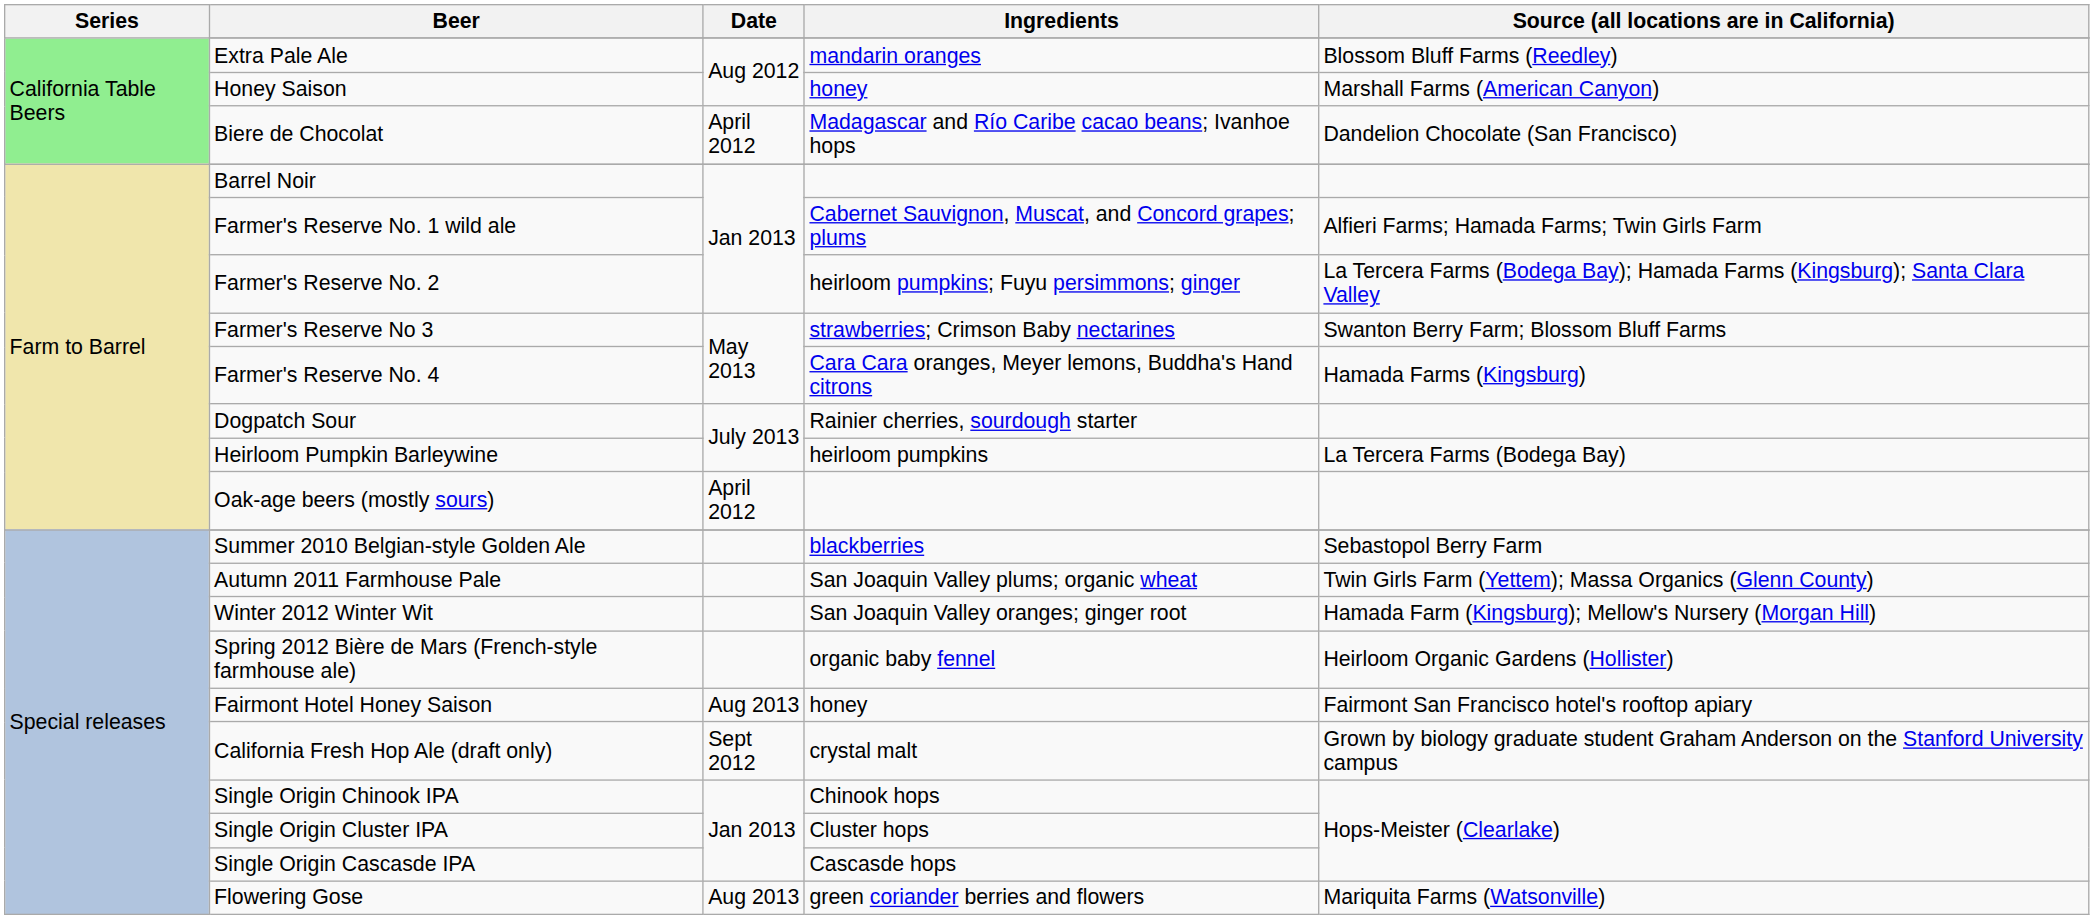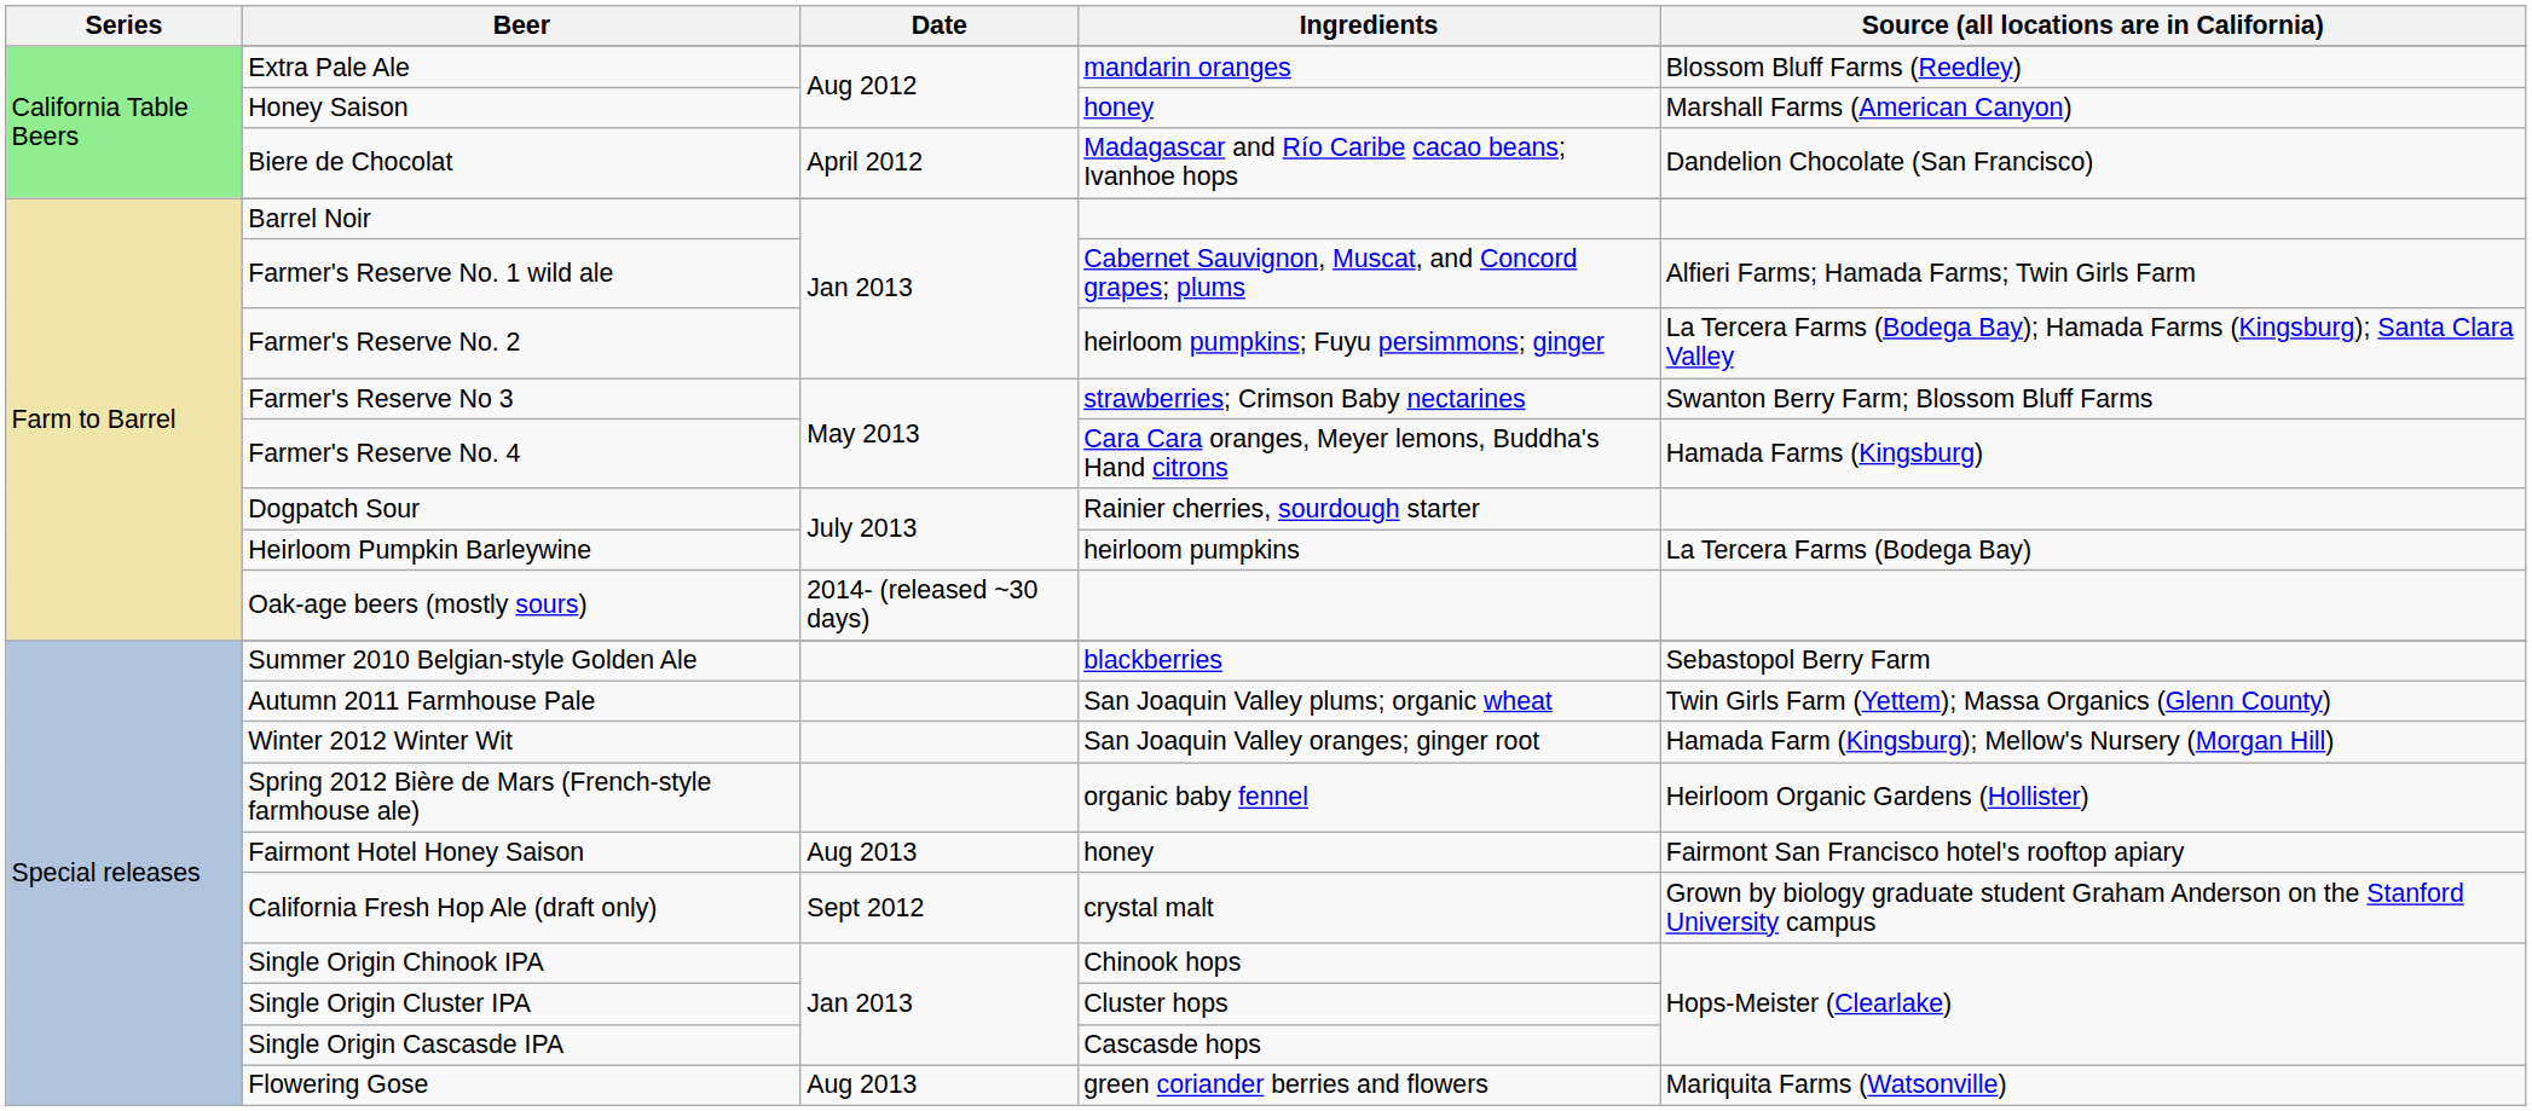 <table class="wikitable">
 <tr>
 <th>Series</th>
 <th>Beer</th>
 <th>Date</th>
 <th>Ingredients</th>
 <th>Source (all locations are in California)</th>
 </tr>
 <tr style="background:#90ee90">
 <td rowspan="4">California Table Beers</td>
 </tr>
 <tr>
 <td>Extra Pale Ale</td>
 <td rowspan="2">Aug 2012</td>
 <td><a href='#'>mandarin oranges</a></td>
 <td>Blossom Bluff Farms (<a href='#'>Reedley</a>)</td>
 </tr>
 <tr>
 <td>Honey Saison</td>
 <td><a href='#'>honey</a></td>
 <td>Marshall Farms (<a href='#'>American Canyon</a>)</td>
 </tr>
 <tr>
 <td>Biere de Chocolat</td>
 <td>April 2012</td>
 <td><a href='#'>Madagascar</a> and <a href='#'>Río Caribe</a> <a href='#'>cacao beans</a>; Ivanhoe hops</td>
 <td>Dandelion Chocolate (San Francisco)</td>
 </tr>
 <tr style="background:#f0e6ac">
 <td rowspan="9">Farm to Barrel</td>
 </tr>
 <tr>
 <td>Barrel Noir</td>
 <td rowspan="3">Jan 2013</td>
 <td></td>
 <td></td>
 </tr>
 <tr>
 <td>Farmer's Reserve No. 1 wild ale</td>
 <td><a href='#'>Cabernet Sauvignon</a>, <a href='#'>Muscat</a>, and <a href='#'>Concord grapes</a>; <a href='#'>plums</a></td>
 <td>Alfieri Farms; Hamada Farms; Twin Girls Farm</td>
 </tr>
 <tr>
 <td>Farmer's Reserve No. 2</td>
 <td>heirloom <a href='#'>pumpkins</a>; Fuyu <a href='#'>persimmons</a>; <a href='#'>ginger</a></td>
 <td>La Tercera Farms (<a href='#'>Bodega Bay</a>); Hamada Farms (<a href='#'>Kingsburg</a>); <a href='#'>Santa Clara Valley</a></td>
 </tr>
 <tr>
 <td>Farmer's Reserve No 3</td>
 <td rowspan="2">May 2013</td>
 <td><a href='#'>strawberries</a>; Crimson Baby <a href='#'>nectarines</a></td>
 <td>Swanton Berry Farm; Blossom Bluff Farms</td>
 </tr>
 <tr>
 <td>Farmer's Reserve No. 4</td>
 <td><a href='#'>Cara Cara</a> oranges, Meyer lemons, Buddha's Hand <a href='#'>citrons</a></td>
 <td>Hamada Farms (<a href='#'>Kingsburg</a>)</td>
 </tr>
 <tr>
 <td>Dogpatch Sour</td>
 <td rowspan="2">July 2013</td>
 <td>Rainier cherries, <a href='#'>sourdough</a> starter</td>
 <td></td>
 </tr>
 <tr>
 <td>Heirloom Pumpkin Barleywine</td>
 <td>heirloom pumpkins</td>
 <td>La Tercera Farms (Bodega Bay)</td>
 </tr>
 <tr>
 <td>Oak-age beers (mostly <a href='#'>sours</a>)</td>
-<td>April 2012</td>
+<td>2014- (released ~30 days)</td>
 <td></td>
 <td></td>
 </tr>
 <tr style="background:#b0c4de">
 <td rowspan="11">Special releases</td>
 </tr>
 <tr>
 <td>Summer 2010 Belgian-style Golden Ale</td>
 <td></td>
 <td><a href='#'>blackberries</a></td>
 <td>Sebastopol Berry Farm</td>
 </tr>
 <tr>
 <td>Autumn 2011 Farmhouse Pale</td>
 <td></td>
 <td>San Joaquin Valley plums; organic <a href='#'>wheat</a></td>
 <td>Twin Girls Farm (<a href='#'>Yettem</a>); Massa Organics (<a href='#'>Glenn County</a>)</td>
 </tr>
 <tr>
 <td>Winter 2012 Winter Wit</td>
 <td></td>
 <td>San Joaquin Valley oranges; ginger root</td>
 <td>Hamada Farm (<a href='#'>Kingsburg</a>); Mellow's Nursery (<a href='#'>Morgan Hill</a>)</td>
 </tr>
 <tr>
 <td>Spring 2012 Bière de Mars (French-style farmhouse ale)</td>
 <td></td>
 <td>organic baby <a href='#'>fennel</a></td>
 <td>Heirloom Organic Gardens (<a href='#'>Hollister</a>)</td>
 </tr>
 <tr>
 <td>Fairmont Hotel Honey Saison</td>
 <td>Aug 2013</td>
 <td>honey</td>
 <td>Fairmont San Francisco hotel's rooftop apiary</td>
 </tr>
 <tr>
 <td>California Fresh Hop Ale (draft only)</td>
 <td>Sept 2012</td>
 <td>crystal malt</td>
 <td>Grown by biology graduate student Graham Anderson on the <a href='#'>Stanford University</a> campus</td>
 </tr>
 <tr>
 <td>Single Origin Chinook IPA</td>
 <td rowspan="3">Jan 2013</td>
 <td>Chinook hops</td>
 <td rowspan="3">Hops-Meister (<a href='#'>Clearlake</a>)</td>
 </tr>
 <tr>
 <td>Single Origin Cluster IPA</td>
 <td>Cluster hops</td>
 </tr>
 <tr>
 <td>Single Origin Cascasde IPA</td>
 <td>Cascasde hops</td>
 </tr>
 <tr>
 <td>Flowering Gose</td>
 <td>Aug 2013</td>
 <td>green <a href='#'>coriander</a> berries and flowers</td>
 <td>Mariquita Farms (<a href='#'>Watsonville</a>)</td>
 </tr>
 </table>
